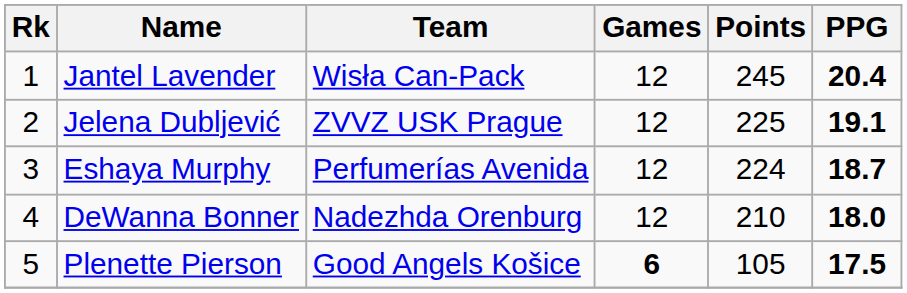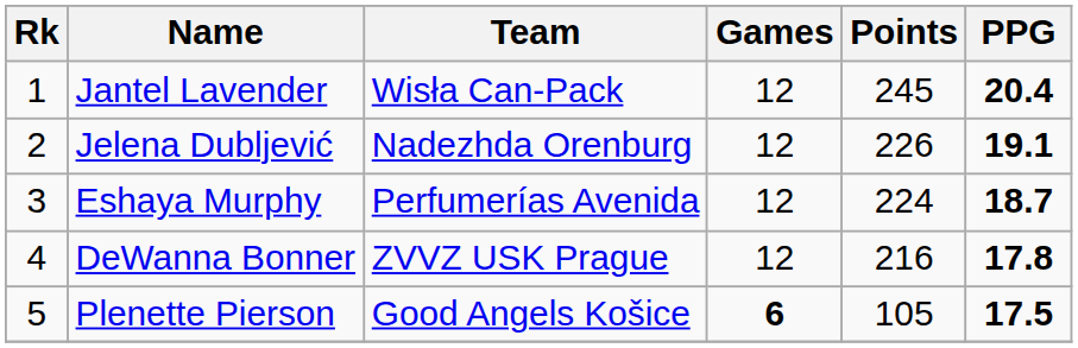 <table class="wikitable" style="text-align: center;">
 <tr>
 <th>Rk</th>
 <th>Name</th>
 <th>Team</th>
 <th>Games</th>
 <th>Points</th>
 <th width=40>PPG</th>
 </tr>
 <tr>
 <td>1</td>
 <td align="left"> <a href='#'>Jantel Lavender</a></td>
 <td align="left"> <a href='#'>Wisła Can-Pack</a></td>
 <td>12</td>
 <td>245</td>
 <td><strong>20.4</strong></td>
 </tr>
 <tr>
 <td>2</td>
 <td align="left"> <a href='#'>Jelena Dubljević</a></td>
-<td align="left"> <a href='#'>ZVVZ USK Prague</a></td>
+<td align="left"> <a href='#'>Nadezhda Orenburg</a></td>
 <td>12</td>
-<td>225</td>
+<td>226</td>
 <td><strong>19.1</strong></td>
 </tr>
 <tr>
 <td>3</td>
 <td align="left"> <a href='#'>Eshaya Murphy</a></td>
 <td align="left"> <a href='#'>Perfumerías Avenida</a></td>
 <td>12</td>
 <td>224</td>
 <td><strong>18.7</strong></td>
 </tr>
 <tr>
 <td>4</td>
 <td align="left"> <a href='#'>DeWanna Bonner</a></td>
-<td align="left"> <a href='#'>Nadezhda Orenburg</a></td>
+<td align="left"> <a href='#'>ZVVZ USK Prague</a></td>
 <td>12</td>
-<td>210</td>
-<td><strong>18.0</strong></td>
+<td>216</td>
+<td><strong>17.8</strong></td>
 </tr>
 <tr>
 <td>5</td>
 <td align="left"> <a href='#'>Plenette Pierson</a></td>
 <td align="left"> <a href='#'>Good Angels Košice</a></td>
 <td><strong>6</strong></td>
 <td>105</td>
 <td><strong>17.5</strong></td>
 </tr>
 <tr>
 </tr>
 </table>
